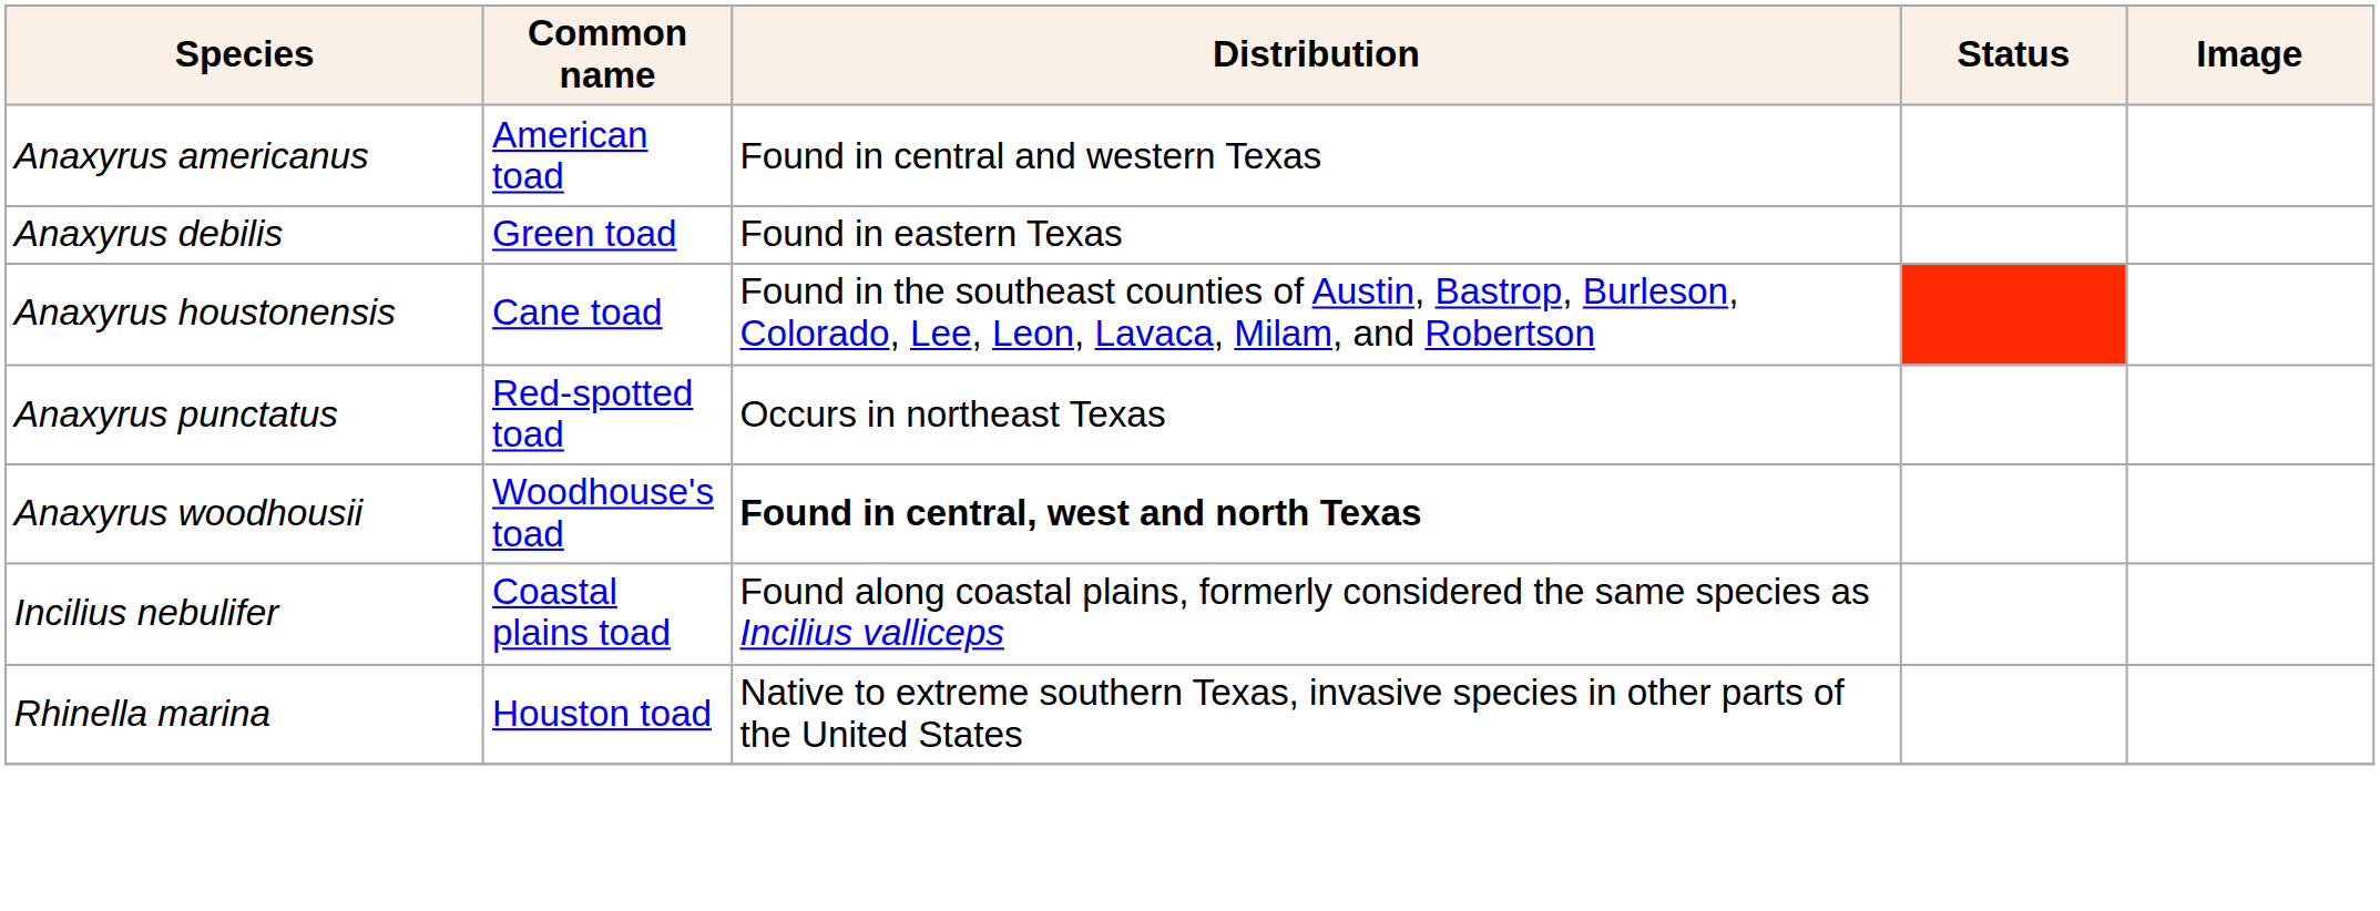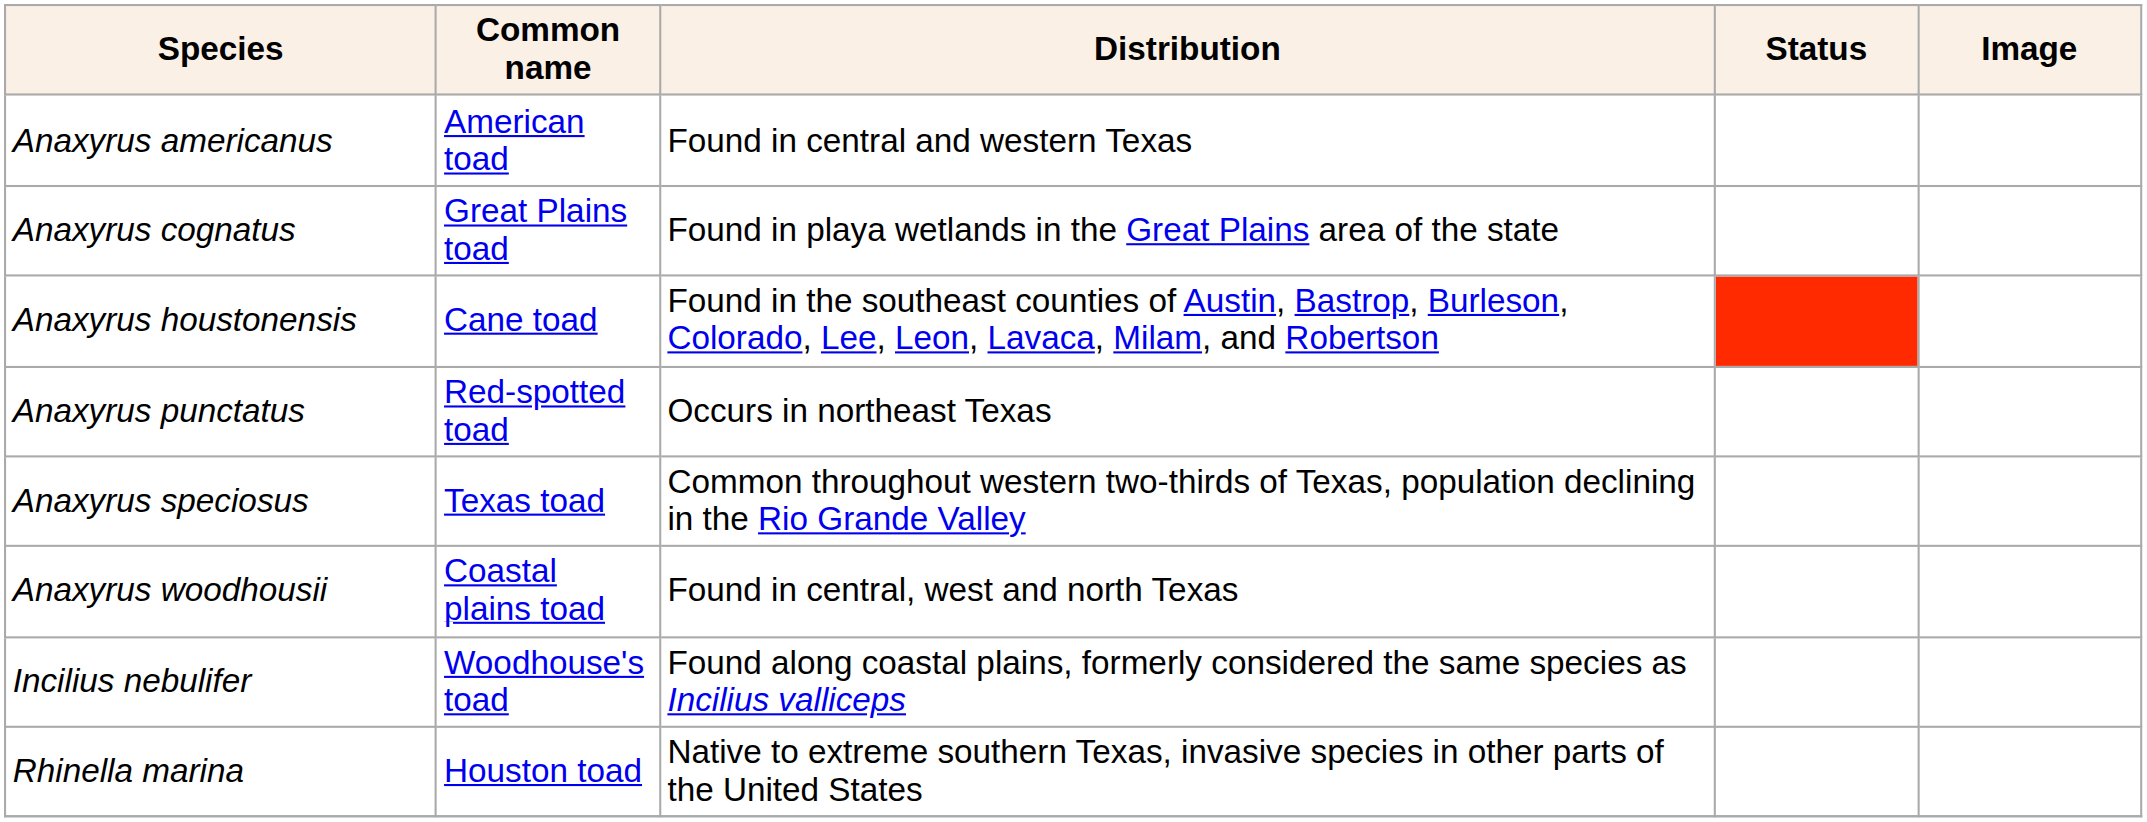 <table class="sortable wikitable plainrowheaders" border="0" style="background:#ffffff" align="top" class="sortable wikitable">
 <tr –>
 <th scope="col" style="background-color:Linen; color:Black" width=200 px>Species</th>
 <th scope="col" style="background-color:Linen; color:Black" width=100 px>Common name</th>
 <th scope="col" style="background:Linen; color:Black" width=500 px>Distribution</th>
 <th scope="col" style="background-color:Linen; color:Black" width=90 px>Status</th>
 <th scope="col" style="background:Linen; color:Black" width=100 px>Image</th>
 </tr>
 <tr>
 <td !scope="row" style="background:#ffffff"><em>Anaxyrus americanus</em></td>
 <td><a href='#'>American toad</a></td>
 <td>Found in central and western Texas</td>
 <td style="text-align:center;"></td>
 <td></td>
 </tr>
 <tr>
-<td !scope="row" style="background:#ffffff"><em>Anaxyrus debilis</em></td>
-<td><a href='#'>Green toad</a></td>
-<td>Found in eastern Texas</td>
+<td !scope="row" style="background:#ffffff"><em>Anaxyrus cognatus</em></td>
+<td><a href='#'>Great Plains toad</a></td>
+<td>Found in playa wetlands in the <a href='#'>Great Plains</a> area of the state</td>
 <td style="text-align:center;"></td>
 <td></td>
 </tr>
 <tr>
 <td !scope="row" style="background:#ffffff"><em>Anaxyrus houstonensis</em></td>
 <td><a href='#'>Cane toad</a></td>
 <td>Found in the southeast counties of <a href='#'>Austin</a>, <a href='#'>Bastrop</a>, <a href='#'>Burleson</a>, <a href='#'>Colorado</a>, <a href='#'>Lee</a>, <a href='#'>Leon</a>, <a href='#'>Lavaca</a>, <a href='#'>Milam</a>, and <a href='#'>Robertson</a></td>
 <td style="background: #FF2A00; text-align:center;"></td>
 <td></td>
 </tr>
 <tr>
 <td !scope="row" style="background:#ffffff"><em>Anaxyrus punctatus</em></td>
 <td><a href='#'>Red-spotted toad</a></td>
 <td>Occurs in northeast Texas</td>
 <td style="text-align:center;"></td>
 <td></td>
 </tr>
 <tr>
+<td !scope="row" style="background:#ffffff"><em>Anaxyrus speciosus</em></td>
+<td><a href='#'>Texas toad</a></td>
+<td>Common throughout western two-thirds of Texas, population declining in the <a href='#'>Rio Grande Valley</a></td>
+<td style="text-align:center;"></td>
+<td></td>
+</tr>
+<tr>
 <td !scope="row" style="background:#ffffff"><em>Anaxyrus woodhousii</em></td>
-<td><a href='#'>Woodhouse's toad</a></td>
-<td><strong>Found in central, west and north Texas</strong></td>
+<td><a href='#'>Coastal plains toad</a></td>
+<td>Found in central, west and north Texas</td>
 <td style="text-align:center;"></td>
 <td></td>
 </tr>
 <tr>
 <td !scope="row" style="background:#ffffff"><em>Incilius nebulifer</em></td>
-<td><a href='#'>Coastal plains toad</a></td>
+<td><a href='#'>Woodhouse's toad</a></td>
 <td>Found along coastal plains, formerly considered the same species as <em><a href='#'>Incilius valliceps</a></em></td>
 <td style="text-align:center;"></td>
 <td></td>
 </tr>
 <tr>
 <td !scope="row" style="background:#ffffff"><em>Rhinella marina</em></td>
 <td><a href='#'>Houston toad</a></td>
 <td>Native to extreme southern Texas, invasive species in other parts of the United States</td>
 <td style="text-align:center;"></td>
 <td></td>
 </tr>
 <tr>
 </tr>
 </table>
